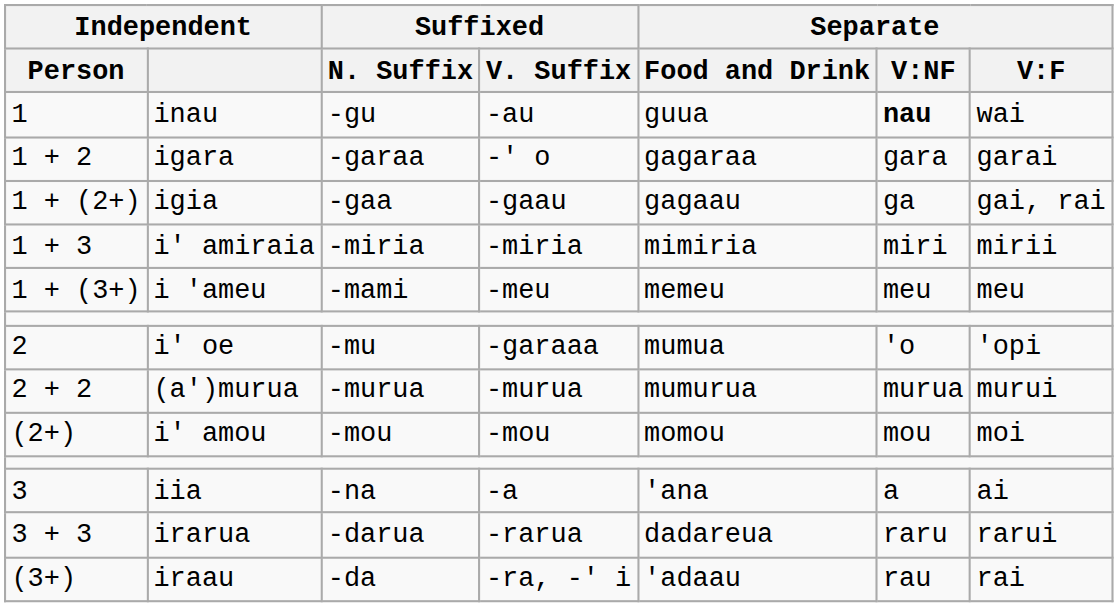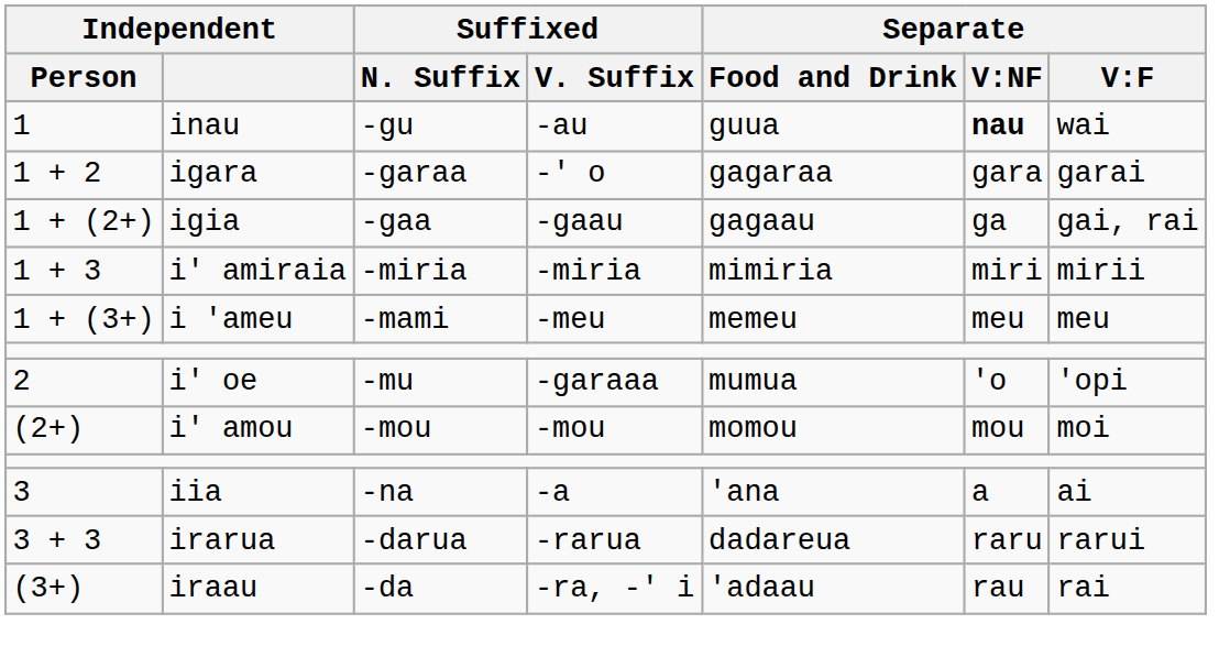 <table class="wikitable">
 <tr>
 <th colspan="2">Independent</th>
 <th colspan="2">Suffixed</th>
 <th colspan="3">Separate</th>
 </tr>
 <tr>
 <th>Person</th>
 <th></th>
 <th>N. Suffix</th>
 <th>V. Suffix</th>
 <th>Food and Drink</th>
 <th>V:NF</th>
 <th>V:F</th>
 </tr>
 <tr>
 <td>1</td>
 <td>inau</td>
 <td>-gu</td>
 <td>-au</td>
 <td>guua</td>
 <td><strong>nau</strong></td>
 <td>wai</td>
 </tr>
 <tr>
 <td>1 + 2</td>
 <td>igara</td>
 <td>-garaa</td>
 <td>-' o</td>
 <td>gagaraa</td>
 <td>gara</td>
 <td>garai</td>
 </tr>
 <tr>
 <td>1 + (2+)</td>
 <td>igia</td>
 <td>-gaa</td>
 <td>-gaau</td>
 <td>gagaau</td>
 <td>ga</td>
 <td>gai, rai</td>
 </tr>
 <tr>
 <td>1 + 3</td>
 <td>i' amiraia</td>
 <td>-miria</td>
 <td>-miria</td>
 <td>mimiria</td>
 <td>miri</td>
 <td>mirii</td>
 </tr>
 <tr>
 <td>1 + (3+)</td>
 <td>i 'ameu</td>
 <td>-mami</td>
 <td>-meu</td>
 <td>memeu</td>
 <td>meu</td>
 <td>meu</td>
 </tr>
 <tr>
 <td colspan="7"></td>
 </tr>
 <tr>
 <td>2</td>
 <td>i' oe</td>
 <td>-mu</td>
 <td>-garaaa</td>
 <td>mumua</td>
 <td>'o</td>
 <td>'opi</td>
 </tr>
 <tr>
-<td>2 + 2</td>
-<td>(a')murua</td>
-<td>-murua</td>
-<td>-murua</td>
-<td>mumurua</td>
-<td>murua</td>
-<td>murui</td>
-</tr>
-<tr>
 <td>(2+)</td>
 <td>i' amou</td>
 <td>-mou</td>
 <td>-mou</td>
 <td>momou</td>
 <td>mou</td>
 <td>moi</td>
 </tr>
 <tr>
 <td colspan="7"></td>
 </tr>
 <tr>
 <td>3</td>
 <td>iia</td>
 <td>-na</td>
 <td>-a</td>
 <td>'ana</td>
 <td>a</td>
 <td>ai</td>
 </tr>
 <tr>
 <td>3 + 3</td>
 <td>irarua</td>
 <td>-darua</td>
 <td>-rarua</td>
 <td>dadareua</td>
 <td>raru</td>
 <td>rarui</td>
 </tr>
 <tr>
 <td>(3+)</td>
 <td>iraau</td>
 <td>-da</td>
 <td>-ra, -' i</td>
 <td>'adaau</td>
 <td>rau</td>
 <td>rai</td>
 </tr>
 </table>
